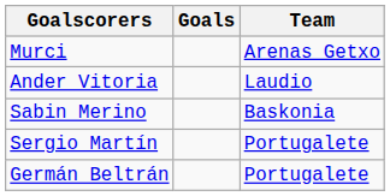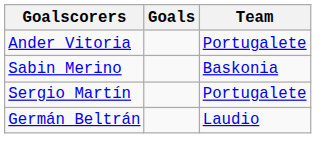 <table class="wikitable">
 <tr>
 <th>Goalscorers</th>
 <th>Goals</th>
 <th>Team</th>
 </tr>
 <tr>
-<td> <a href='#'>Murci</a></td>
-<td></td>
-<td><a href='#'>Arenas Getxo</a></td>
-</tr>
-<tr>
 <td> <a href='#'>Ander Vitoria</a></td>
 <td></td>
-<td><a href='#'>Laudio</a></td>
+<td><a href='#'>Portugalete</a></td>
 </tr>
 <tr>
 <td> <a href='#'>Sabin Merino</a></td>
 <td></td>
 <td><a href='#'>Baskonia</a></td>
 </tr>
 <tr>
 <td> <a href='#'>Sergio Martín</a></td>
 <td></td>
 <td><a href='#'>Portugalete</a></td>
 </tr>
 <tr>
 <td> <a href='#'>Germán Beltrán</a></td>
 <td></td>
-<td><a href='#'>Portugalete</a></td>
+<td><a href='#'>Laudio</a></td>
 </tr>
 </table>
